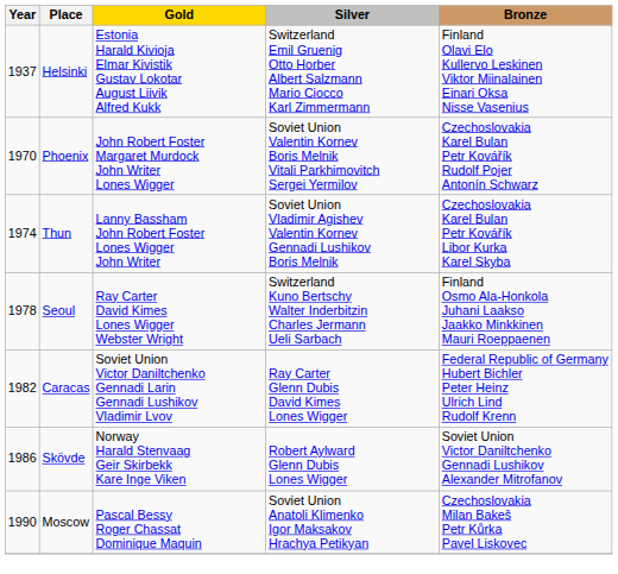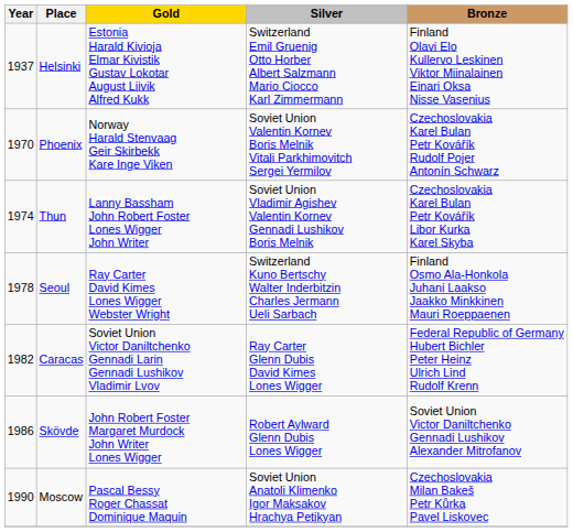 <table class="wikitable">
 <tr>
 <th>Year</th>
 <th>Place</th>
 <th style="background:gold"    width="210">Gold</th>
 <th style="background:silver"  width="210">Silver</th>
 <th style="background:#cc9966" width="210">Bronze</th>
 </tr>
 <tr>
 <td>1937</td>
 <td> <a href='#'>Helsinki</a></td>
 <td> <a href='#'>Estonia</a><br><a href='#'>Harald Kivioja</a><br><a href='#'>Elmar Kivistik</a><br><a href='#'>Gustav Lokotar</a><br><a href='#'>August Liivik</a><br><a href='#'>Alfred Kukk</a></td>
 <td> Switzerland<br><a href='#'>Emil Gruenig</a><br><a href='#'>Otto Horber</a><br><a href='#'>Albert Salzmann</a><br><a href='#'>Mario Ciocco</a><br><a href='#'>Karl Zimmermann</a></td>
 <td> Finland<br><a href='#'>Olavi Elo</a><br><a href='#'>Kullervo Leskinen</a><br><a href='#'>Viktor Miinalainen</a><br><a href='#'>Einari Oksa</a><br><a href='#'>Nisse Vasenius</a></td>
 </tr>
 <tr>
 <td>1970</td>
 <td> <a href='#'>Phoenix</a></td>
-<td><br><a href='#'>John Robert Foster</a><br><a href='#'>Margaret Murdock</a><br><a href='#'>John Writer</a><br><a href='#'>Lones Wigger</a></td>
+<td> Norway<br><a href='#'>Harald Stenvaag</a><br><a href='#'>Geir Skirbekk</a><br><a href='#'>Kare Inge Viken</a></td>
 <td> Soviet Union<br><a href='#'>Valentin Kornev</a><br><a href='#'>Boris Melnik</a><br><a href='#'>Vitali Parkhimovitch</a><br><a href='#'>Sergei Yermilov</a></td>
 <td> <a href='#'>Czechoslovakia</a><br><a href='#'>Karel Bulan</a><br><a href='#'>Petr Kovářík</a><br><a href='#'>Rudolf Pojer</a><br><a href='#'>Antonín Schwarz</a></td>
 </tr>
 <tr>
 <td>1974</td>
 <td> <a href='#'>Thun</a></td>
 <td><br><a href='#'>Lanny Bassham</a><br><a href='#'>John Robert Foster</a><br><a href='#'>Lones Wigger</a><br><a href='#'>John Writer</a></td>
 <td> Soviet Union<br><a href='#'>Vladimir Agishev</a><br><a href='#'>Valentin Kornev</a><br><a href='#'>Gennadi Lushikov</a><br><a href='#'>Boris Melnik</a></td>
 <td> <a href='#'>Czechoslovakia</a><br><a href='#'>Karel Bulan</a><br><a href='#'>Petr Kovářík</a><br><a href='#'>Libor Kurka</a><br><a href='#'>Karel Skyba</a></td>
 </tr>
 <tr>
 <td>1978</td>
 <td> <a href='#'>Seoul</a></td>
 <td><br><a href='#'>Ray Carter</a><br><a href='#'>David Kimes</a><br><a href='#'>Lones Wigger</a><br><a href='#'>Webster Wright</a></td>
 <td> Switzerland<br><a href='#'>Kuno Bertschy</a><br><a href='#'>Walter Inderbitzin</a><br><a href='#'>Charles Jermann</a><br><a href='#'>Ueli Sarbach</a></td>
 <td> Finland<br><a href='#'>Osmo Ala-Honkola</a><br><a href='#'>Juhani Laakso</a><br><a href='#'>Jaakko Minkkinen</a><br><a href='#'>Mauri Roeppaenen</a></td>
 </tr>
 <tr>
 <td>1982</td>
 <td> <a href='#'>Caracas</a></td>
 <td> Soviet Union<br><a href='#'>Victor Daniltchenko</a><br><a href='#'>Gennadi Larin</a><br><a href='#'>Gennadi Lushikov</a><br><a href='#'>Vladimir Lvov</a></td>
 <td><br><a href='#'>Ray Carter</a><br><a href='#'>Glenn Dubis</a><br><a href='#'>David Kimes</a><br><a href='#'>Lones Wigger</a></td>
 <td> <a href='#'>Federal Republic of Germany</a><br><a href='#'>Hubert Bichler</a><br><a href='#'>Peter Heinz</a><br><a href='#'>Ulrich Lind</a><br><a href='#'>Rudolf Krenn</a></td>
 </tr>
 <tr>
 <td>1986</td>
 <td> <a href='#'>Skövde</a></td>
-<td> Norway<br><a href='#'>Harald Stenvaag</a><br><a href='#'>Geir Skirbekk</a><br><a href='#'>Kare Inge Viken</a></td>
+<td><br><a href='#'>John Robert Foster</a><br><a href='#'>Margaret Murdock</a><br><a href='#'>John Writer</a><br><a href='#'>Lones Wigger</a></td>
 <td><br><a href='#'>Robert Aylward</a><br><a href='#'>Glenn Dubis</a><br><a href='#'>Lones Wigger</a></td>
 <td> Soviet Union<br><a href='#'>Victor Daniltchenko</a><br><a href='#'>Gennadi Lushikov</a><br><a href='#'>Alexander Mitrofanov</a></td>
 </tr>
 <tr>
 <td>1990</td>
 <td> Moscow</td>
 <td><br><a href='#'>Pascal Bessy</a><br><a href='#'>Roger Chassat</a><br><a href='#'>Dominique Maquin</a></td>
 <td> Soviet Union<br><a href='#'>Anatoli Klimenko</a><br><a href='#'>Igor Maksakov</a><br><a href='#'>Hrachya Petikyan</a></td>
 <td> <a href='#'>Czechoslovakia</a><br><a href='#'>Milan Bakeš</a><br><a href='#'>Petr Kůrka</a><br><a href='#'>Pavel Liskovec</a></td>
 </tr>
 <tr>
 </tr>
 </table>
